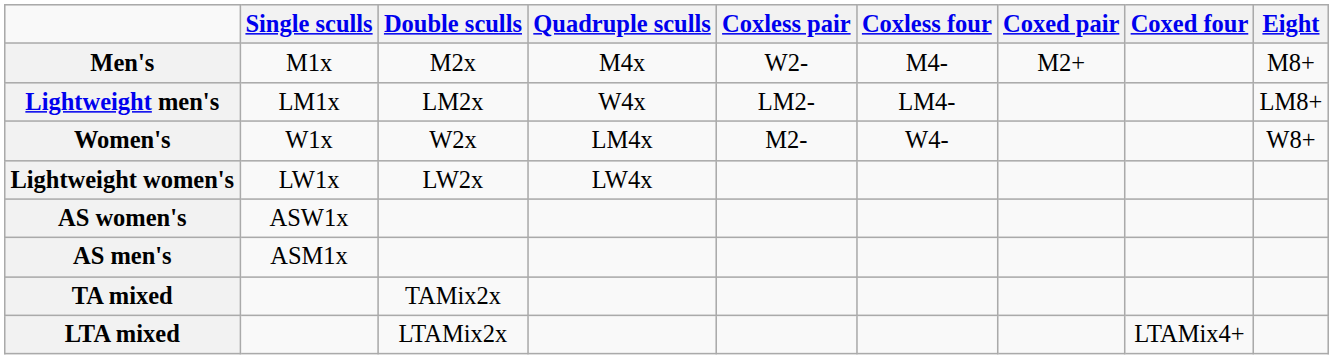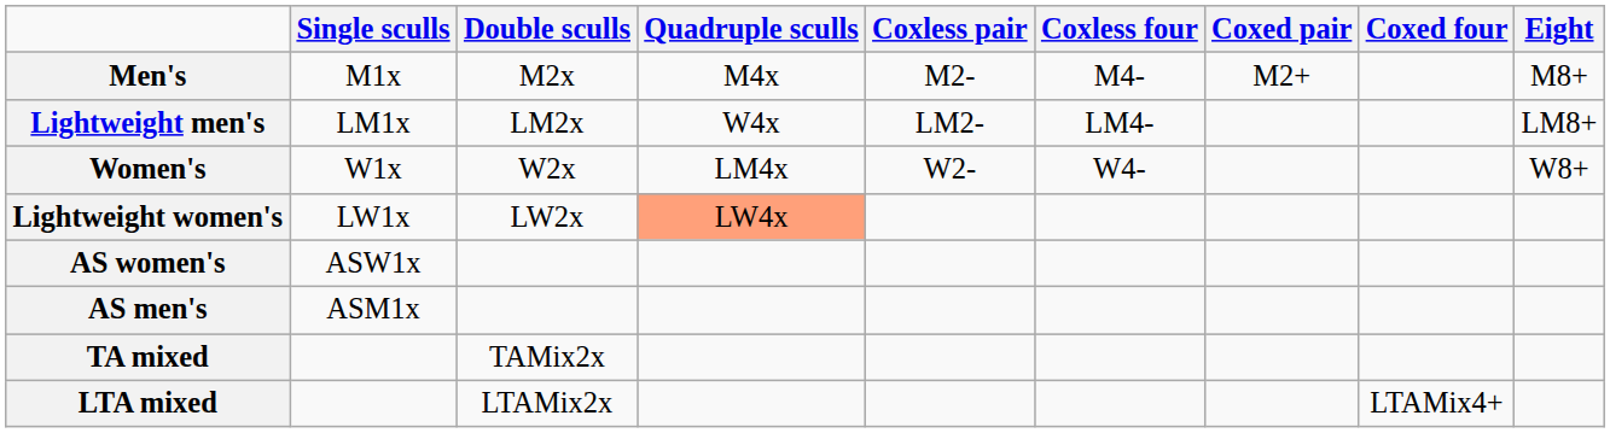 <table class="wikitable" style="text-align:center;">
 <tr>
 <td></td>
 <th><a href='#'>Single sculls</a></th>
 <th><a href='#'>Double sculls</a></th>
 <th><a href='#'>Quadruple sculls</a></th>
 <th><a href='#'>Coxless pair</a></th>
 <th><a href='#'>Coxless four</a></th>
 <th><a href='#'>Coxed pair</a></th>
 <th><a href='#'>Coxed four</a></th>
 <th><a href='#'>Eight</a></th>
 </tr>
 <tr>
 <th>Men's</th>
 <td>M1x</td>
 <td>M2x</td>
 <td>M4x</td>
-<td>W2- </td>
+<td>M2- </td>
 <td>M4- </td>
 <td>M2+ </td>
 <td></td>
 <td>M8+ </td>
 </tr>
 <tr>
 <th><a href='#'>Lightweight</a> men's</th>
 <td>LM1x</td>
 <td>LM2x</td>
 <td>W4x</td>
 <td>LM2- </td>
 <td>LM4- </td>
 <td></td>
 <td></td>
 <td>LM8+ </td>
 </tr>
 <tr>
 <th>Women's</th>
 <td>W1x</td>
 <td>W2x</td>
 <td>LM4x</td>
-<td>M2- </td>
+<td>W2- </td>
 <td>W4- </td>
 <td></td>
 <td></td>
 <td>W8+ </td>
 </tr>
 <tr>
 <th>Lightweight women's</th>
 <td>LW1x</td>
 <td>LW2x</td>
-<td>LW4x</td>
+<td style="background: lightsalmon;">LW4x</td>
 <td></td>
 <td></td>
 <td></td>
 <td></td>
 <td></td>
 </tr>
 <tr>
 <th>AS women's</th>
 <td>ASW1x</td>
 <td></td>
 <td></td>
 <td></td>
 <td></td>
 <td></td>
 <td></td>
 <td></td>
 </tr>
 <tr>
 <th>AS men's</th>
 <td>ASM1x</td>
 <td></td>
 <td></td>
 <td></td>
 <td></td>
 <td></td>
 <td></td>
 <td></td>
 </tr>
 <tr>
 <th>TA mixed</th>
 <td></td>
 <td>TAMix2x</td>
 <td></td>
 <td></td>
 <td></td>
 <td></td>
 <td></td>
 <td></td>
 </tr>
 <tr>
 <th>LTA mixed</th>
 <td></td>
 <td>LTAMix2x</td>
 <td></td>
 <td></td>
 <td></td>
 <td></td>
 <td>LTAMix4+ </td>
 <td></td>
 </tr>
 </table>
